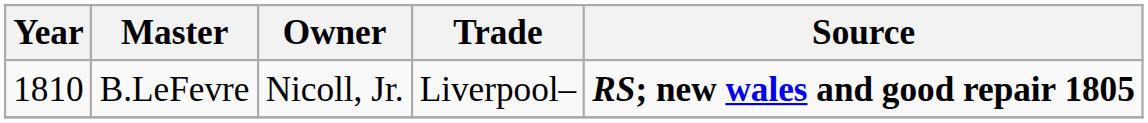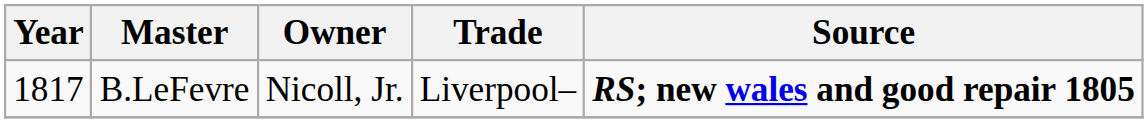 <table class=" wikitable">
 <tr>
 <th>Year</th>
 <th>Master</th>
 <th>Owner</th>
 <th>Trade</th>
 <th>Source</th>
 </tr>
 <tr>
-<td>1810</td>
+<td>1817</td>
 <td>B.LeFevre</td>
 <td>Nicoll, Jr.</td>
 <td>Liverpool–</td>
 <td><strong><em>RS</em>; new <a href='#'>wales</a> and good repair 1805</strong></td>
 </tr>
 <tr>
 </tr>
 </table>
